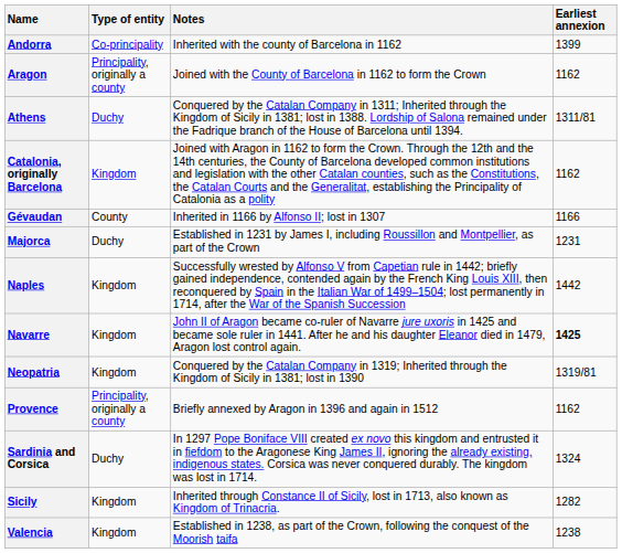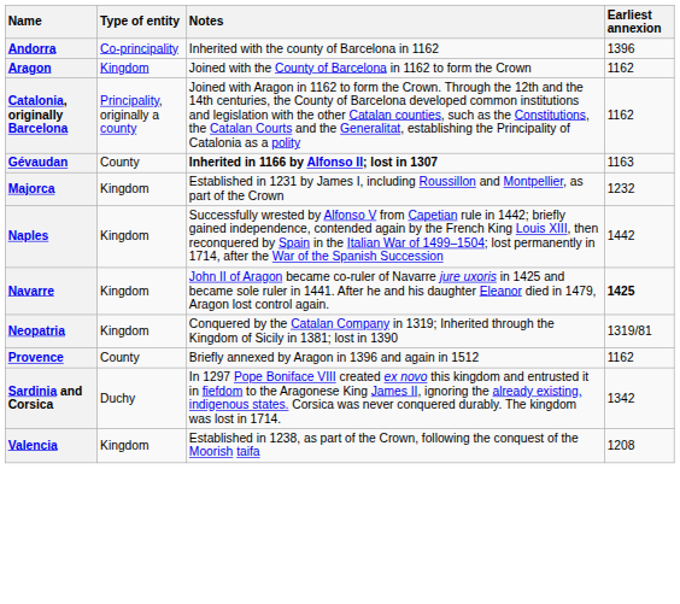 <table class="wikitable sortable">
 <tr>
 <th scope="col" style="text-align: left; width: 7em;">Name</th>
 <th scope="col" style="text-align: left;">Type of entity</th>
 <th scope="col" style="text-align: left;">Notes</th>
 <th scope="col" style="text-align: left;">Earliest annexion</th>
 </tr>
 <tr>
 <th scope="row" style="text-align: left;"> <a href='#'>Andorra</a></th>
 <td><a href='#'>Co-principality</a></td>
 <td>Inherited with the county of Barcelona in 1162</td>
-<td>1399</td>
+<td>1396</td>
 </tr>
 <tr>
 <th scope="row" style="text-align: left;"> <a href='#'>Aragon</a></th>
-<td><a href='#'>Principality</a>, originally a <a href='#'>county</a></td>
+<td><a href='#'>Kingdom</a></td>
 <td>Joined with the <a href='#'>County of Barcelona</a> in 1162 to form the Crown</td>
 <td>1162</td>
 </tr>
 <tr>
-<th scope="row" style="text-align: left;"> <a href='#'>Athens</a></th>
-<td><a href='#'>Duchy</a></td>
-<td>Conquered by the <a href='#'>Catalan Company</a> in 1311; Inherited through the Kingdom of Sicily in 1381; lost in 1388. <a href='#'>Lordship of Salona</a> remained under the Fadrique branch of the House of Barcelona until 1394.</td>
-<td>1311/81</td>
-</tr>
-<tr>
 <th scope="row" style="text-align: left;"> <a href='#'>Catalonia</a>, originally <a href='#'>Barcelona</a></th>
-<td><a href='#'>Kingdom</a></td>
+<td><a href='#'>Principality</a>, originally a <a href='#'>county</a></td>
 <td>Joined with Aragon in 1162 to form the Crown. Through the 12th and the 14th centuries, the County of Barcelona developed common institutions and legislation with the other <a href='#'>Catalan counties</a>, such as the <a href='#'>Constitutions</a>, the <a href='#'>Catalan Courts</a> and the <a href='#'>Generalitat</a>, establishing the Principality of Catalonia as a <a href='#'>polity</a></td>
 <td>1162</td>
 </tr>
 <tr>
 <th scope="row" style="text-align: left;"> <a href='#'>Gévaudan</a></th>
 <td>County</td>
-<td>Inherited in 1166 by <a href='#'>Alfonso II</a>; lost in 1307</td>
-<td>1166</td>
+<td><strong>Inherited in 1166 by <a href='#'>Alfonso II</a>; lost in 1307</strong></td>
+<td>1163</td>
 </tr>
 <tr>
 <th scope="row" style="text-align: left;"> <a href='#'>Majorca</a></th>
-<td>Duchy</td>
+<td>Kingdom</td>
 <td>Established in 1231 by James I, including <a href='#'>Roussillon</a> and <a href='#'>Montpellier</a>, as part of the Crown</td>
-<td>1231</td>
+<td>1232</td>
 </tr>
 <tr>
 <th scope="row" style="text-align: left;"> <a href='#'>Naples</a></th>
 <td>Kingdom</td>
 <td>Successfully wrested by <a href='#'>Alfonso V</a> from <a href='#'>Capetian</a> rule in 1442; briefly gained independence, contended again by the French King <a href='#'>Louis XIII</a>, then reconquered by <a href='#'>Spain</a> in the <a href='#'>Italian War of 1499–1504</a>; lost permanently in 1714, after the <a href='#'>War of the Spanish Succession</a></td>
 <td>1442</td>
 </tr>
 <tr>
 <th scope="row" style="text-align: left;"> <a href='#'>Navarre</a></th>
 <td>Kingdom</td>
 <td><a href='#'>John II of Aragon</a> became co-ruler of Navarre <em><a href='#'>jure uxoris</a></em> in 1425 and became sole ruler in 1441. After he and his daughter <a href='#'>Eleanor</a> died in 1479, Aragon lost control again.</td>
 <td><strong>1425</strong></td>
 </tr>
 <tr>
 <th scope="row" style="text-align: left;"> <a href='#'>Neopatria</a></th>
 <td>Kingdom</td>
 <td>Conquered by the <a href='#'>Catalan Company</a> in 1319; Inherited through the Kingdom of Sicily in 1381; lost in 1390</td>
 <td>1319/81</td>
 </tr>
 <tr>
 <th scope="row" style="text-align: left;"> <a href='#'>Provence</a></th>
-<td><a href='#'>Principality</a>, originally a <a href='#'>county</a></td>
+<td>County</td>
 <td>Briefly annexed by Aragon in 1396 and again in 1512</td>
 <td>1162</td>
 </tr>
 <tr>
 <th scope="row" style="text-align: left;"> <a href='#'>Sardinia</a> and Corsica</th>
 <td>Duchy</td>
 <td>In 1297 <a href='#'>Pope Boniface VIII</a> created <em><a href='#'>ex novo</a></em> this kingdom and entrusted it in <a href='#'>fiefdom</a> to the Aragonese King <a href='#'>James II</a>, ignoring the <a href='#'>already existing, indigenous states.</a> Corsica was never conquered durably. The kingdom was lost in 1714.</td>
-<td>1324</td>
-</tr>
-<tr>
-<th scope="row" style="text-align: left;"> <a href='#'>Sicily</a></th>
-<td>Kingdom</td>
-<td>Inherited through <a href='#'>Constance II of Sicily</a>, lost in 1713, also known as <a href='#'>Kingdom of Trinacria</a>.</td>
-<td>1282</td>
+<td>1342</td>
 </tr>
 <tr>
 <th scope="row" style="text-align: left;"> <a href='#'>Valencia</a></th>
 <td>Kingdom</td>
 <td>Established in 1238, as part of the Crown, following the conquest of the <a href='#'>Moorish</a> <a href='#'>taifa</a></td>
-<td>1238</td>
+<td>1208</td>
 </tr>
 </table>
